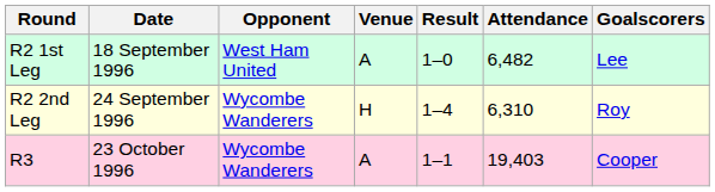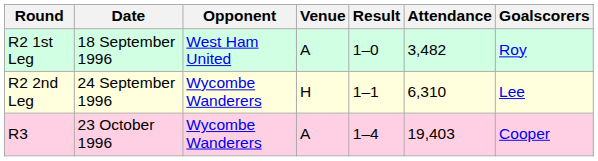 <table class="wikitable">
 <tr>
 <th>Round</th>
 <th>Date</th>
 <th>Opponent</th>
 <th>Venue</th>
 <th>Result</th>
 <th>Attendance</th>
 <th>Goalscorers</th>
 </tr>
 <tr style="background:#d0ffe3;">
 <td>R2 1st Leg</td>
 <td>18 September 1996</td>
 <td><a href='#'>West Ham United</a></td>
 <td>A</td>
 <td>1–0</td>
-<td>6,482</td>
-<td><a href='#'>Lee</a></td>
+<td>3,482</td>
+<td><a href='#'>Roy</a></td>
 </tr>
 <tr style="background:#ffd;">
 <td>R2 2nd Leg</td>
 <td>24 September 1996</td>
 <td><a href='#'>Wycombe Wanderers</a></td>
 <td>H</td>
-<td>1–4</td>
+<td>1–1</td>
 <td>6,310</td>
-<td><a href='#'>Roy</a></td>
+<td><a href='#'>Lee</a></td>
 </tr>
 <tr style="background:#ffd0e3;">
 <td>R3</td>
 <td>23 October 1996</td>
 <td><a href='#'>Wycombe Wanderers</a></td>
 <td>A</td>
-<td>1–1</td>
+<td>1–4</td>
 <td>19,403</td>
 <td><a href='#'>Cooper</a></td>
 </tr>
 </table>
